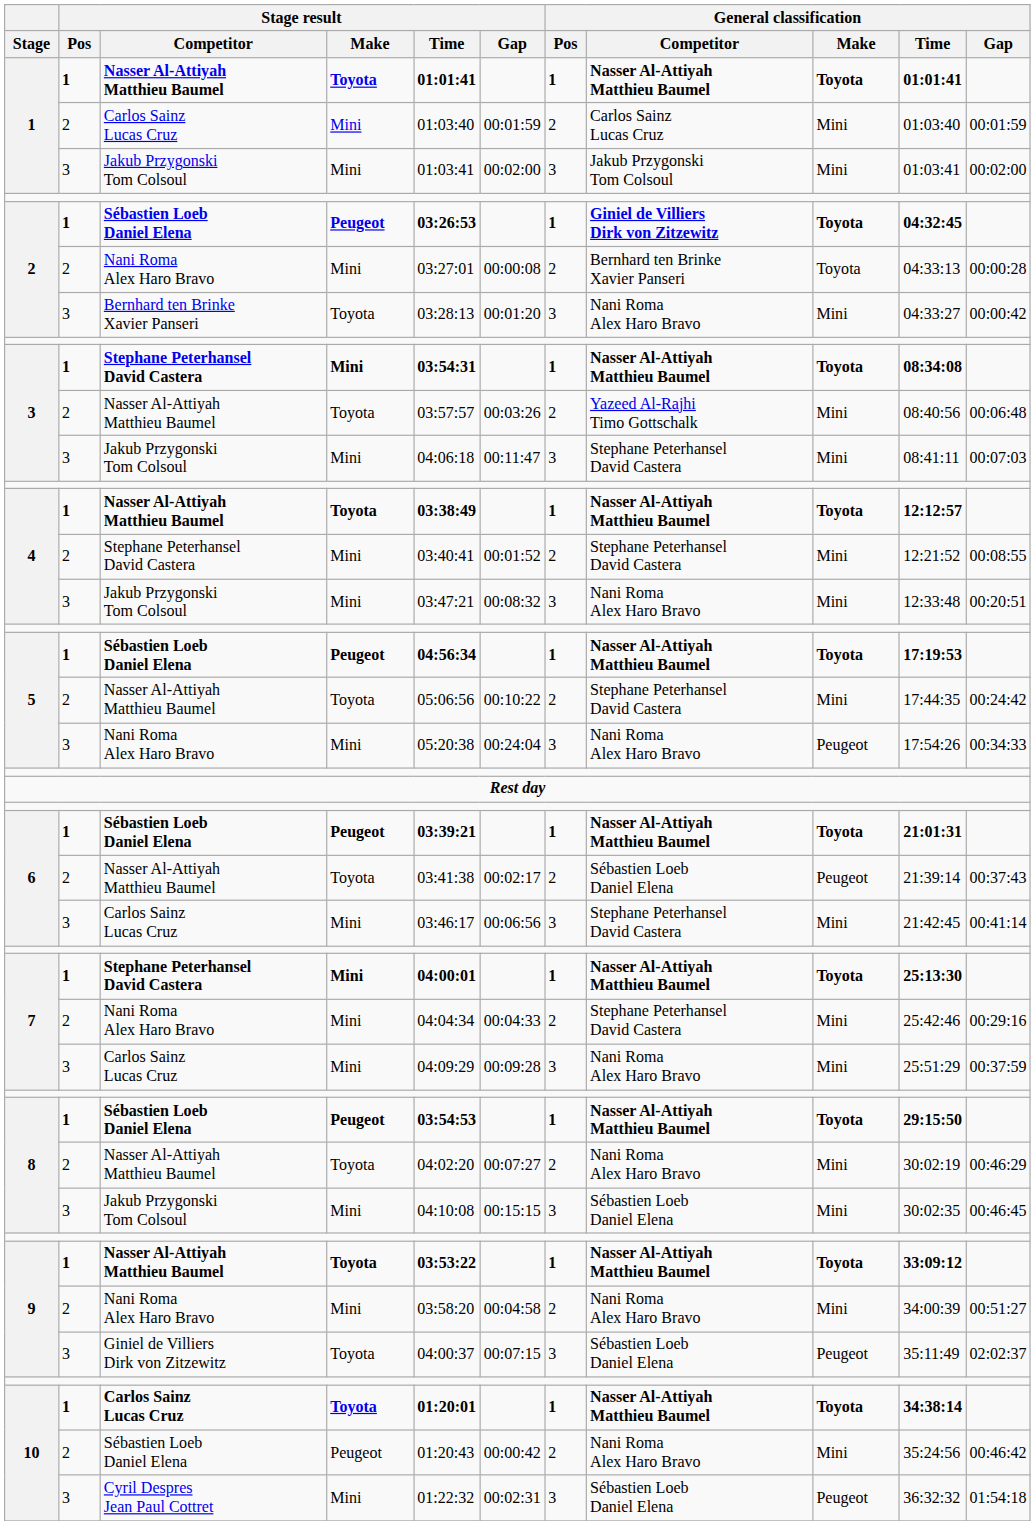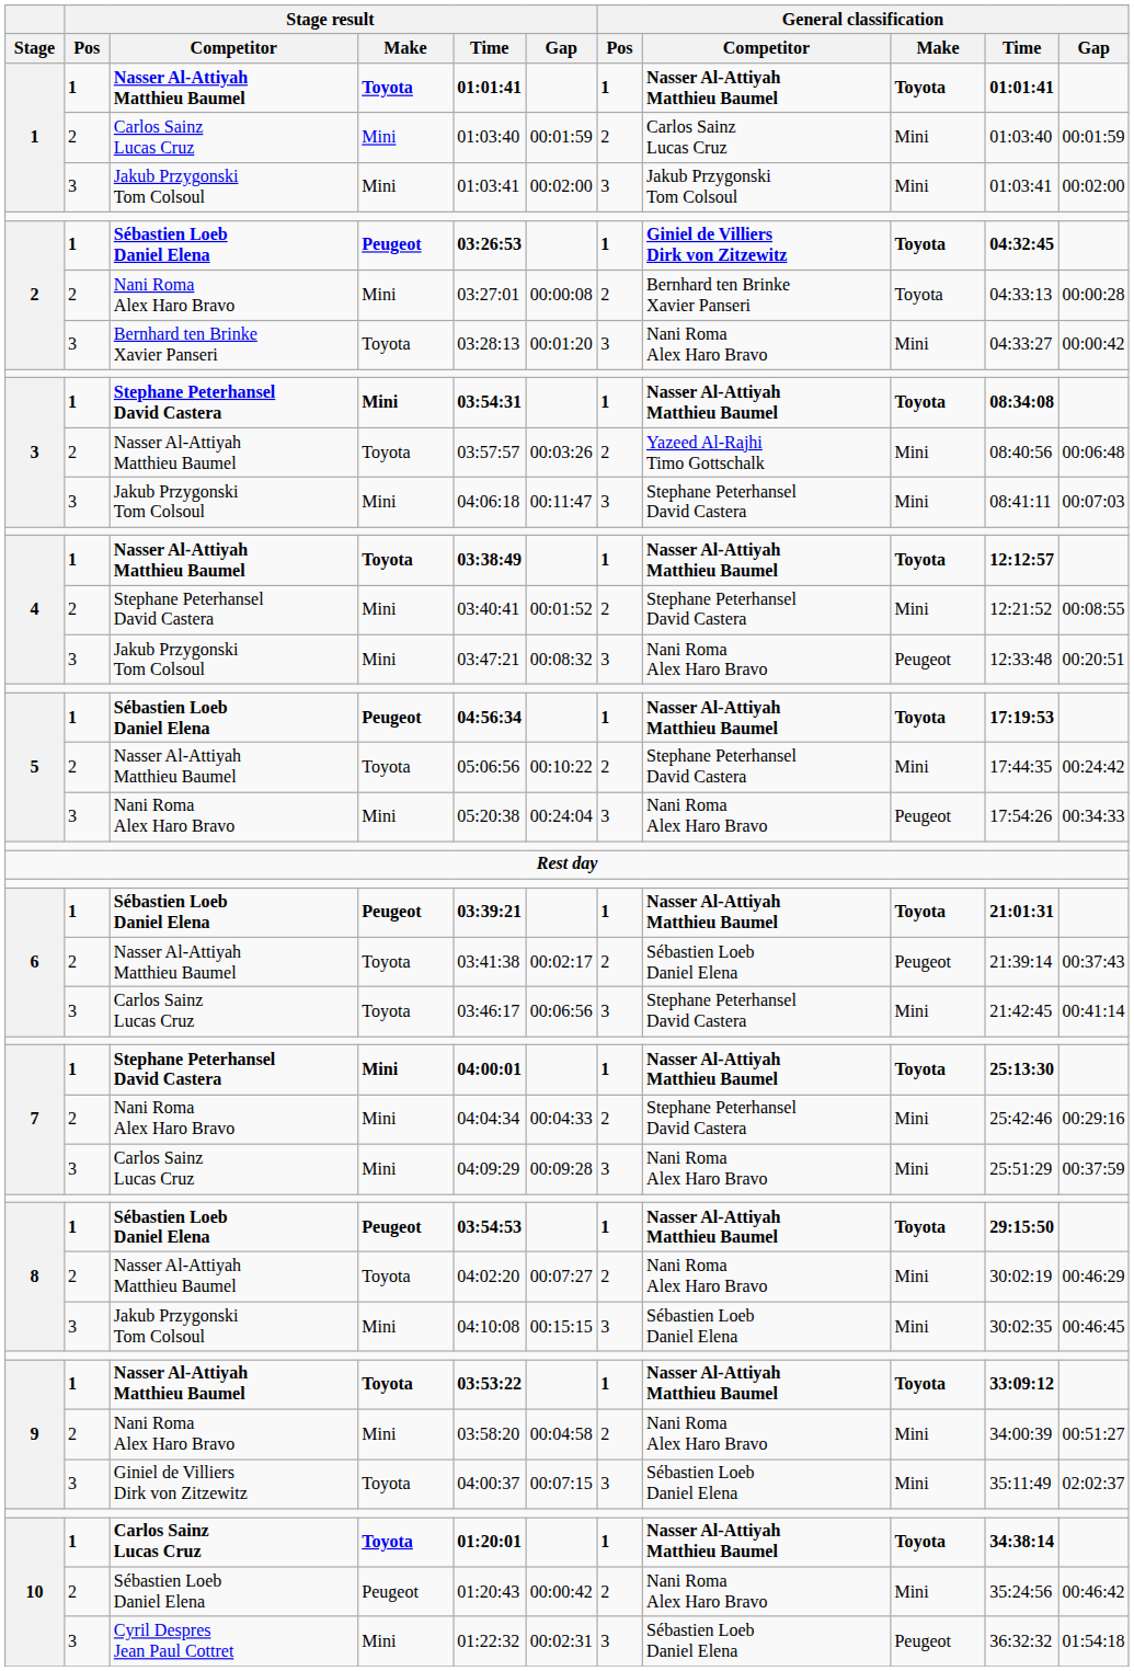 <table class="wikitable" style="font-size:85%;">
 <tr>
 <th></th>
 <th colspan=5>Stage result</th>
 <th colspan=5>General classification</th>
 </tr>
 <tr>
 <th width="40px">Stage</th>
 <th width="30px">Pos</th>
 <th width="200px">Competitor</th>
 <th width="70px">Make</th>
 <th width="40px">Time</th>
 <th width="40px">Gap</th>
 <th width="30px">Pos</th>
 <th width="200px">Competitor</th>
 <th width="70px">Make</th>
 <th width="40px">Time</th>
 <th width="40px">Gap</th>
 </tr>
 <tr>
 <th rowspan=3>1</th>
 <td><strong>1</strong></td>
 <td><strong> <a href='#'>Nasser Al-Attiyah</a><br> Matthieu Baumel</strong></td>
 <td><strong><a href='#'>Toyota</a></strong></td>
 <td><strong>01:01:41</strong></td>
 <td></td>
 <td><strong>1</strong></td>
 <td><strong> Nasser Al-Attiyah<br> Matthieu Baumel</strong></td>
 <td><strong>Toyota</strong></td>
 <td><strong>01:01:41</strong></td>
 <td></td>
 </tr>
 <tr>
 <td>2</td>
 <td> <a href='#'>Carlos Sainz</a><br> <a href='#'>Lucas Cruz</a></td>
 <td><a href='#'>Mini</a></td>
 <td>01:03:40</td>
 <td>00:01:59</td>
 <td>2</td>
 <td> Carlos Sainz<br> Lucas Cruz</td>
 <td>Mini</td>
 <td>01:03:40</td>
 <td>00:01:59</td>
 </tr>
 <tr>
 <td>3</td>
 <td> <a href='#'>Jakub Przygonski</a><br> Tom Colsoul</td>
 <td>Mini</td>
 <td>01:03:41</td>
 <td>00:02:00</td>
 <td>3</td>
 <td> Jakub Przygonski<br> Tom Colsoul</td>
 <td>Mini</td>
 <td>01:03:41</td>
 <td>00:02:00</td>
 </tr>
 <tr>
 <td colspan=11></td>
 </tr>
 <tr>
 <th rowspan=3>2</th>
 <td><strong>1</strong></td>
 <td><strong> <a href='#'>Sébastien Loeb</a><br> <a href='#'>Daniel Elena</a> </strong></td>
 <td><strong><a href='#'>Peugeot</a></strong></td>
 <td><strong>03:26:53</strong></td>
 <td></td>
 <td><strong>1</strong></td>
 <td><strong> <a href='#'>Giniel de Villiers</a><br> <a href='#'>Dirk von Zitzewitz</a></strong></td>
 <td><strong>Toyota</strong></td>
 <td><strong>04:32:45</strong></td>
 <td></td>
 </tr>
 <tr>
 <td>2</td>
 <td> <a href='#'>Nani Roma</a><br> Alex Haro Bravo</td>
 <td>Mini</td>
 <td>03:27:01</td>
 <td>00:00:08</td>
 <td>2</td>
 <td> Bernhard ten Brinke<br> Xavier Panseri</td>
 <td>Toyota</td>
 <td>04:33:13</td>
 <td>00:00:28</td>
 </tr>
 <tr>
 <td>3</td>
 <td> <a href='#'>Bernhard ten Brinke</a><br> Xavier Panseri</td>
 <td>Toyota</td>
 <td>03:28:13</td>
 <td>00:01:20</td>
 <td>3</td>
 <td> Nani Roma<br> Alex Haro Bravo</td>
 <td>Mini</td>
 <td>04:33:27</td>
 <td>00:00:42</td>
 </tr>
 <tr>
 <td colspan=11></td>
 </tr>
 <tr>
 <th rowspan=3>3</th>
 <td><strong>1</strong></td>
 <td><strong> <a href='#'>Stephane Peterhansel</a><br> David Castera</strong></td>
 <td><strong>Mini</strong></td>
 <td><strong>03:54:31</strong></td>
 <td></td>
 <td><strong>1</strong></td>
 <td><strong> Nasser Al-Attiyah<br> Matthieu Baumel</strong></td>
 <td><strong>Toyota</strong></td>
 <td><strong>08:34:08</strong></td>
 <td></td>
 </tr>
 <tr>
 <td>2</td>
 <td> Nasser Al-Attiyah<br> Matthieu Baumel</td>
 <td>Toyota</td>
 <td>03:57:57</td>
 <td>00:03:26</td>
 <td>2</td>
 <td> <a href='#'>Yazeed Al-Rajhi</a><br> Timo Gottschalk</td>
 <td>Mini</td>
 <td>08:40:56</td>
 <td>00:06:48</td>
 </tr>
 <tr>
 <td>3</td>
 <td> Jakub Przygonski<br> Tom Colsoul</td>
 <td>Mini</td>
 <td>04:06:18</td>
 <td>00:11:47</td>
 <td>3</td>
 <td> Stephane Peterhansel<br> David Castera</td>
 <td>Mini</td>
 <td>08:41:11</td>
 <td>00:07:03</td>
 </tr>
 <tr>
 <td colspan=11></td>
 </tr>
 <tr>
 <th rowspan=3>4</th>
 <td><strong>1</strong></td>
 <td><strong> Nasser Al-Attiyah<br> Matthieu Baumel</strong></td>
 <td><strong>Toyota</strong></td>
 <td><strong>03:38:49</strong></td>
 <td></td>
 <td><strong>1</strong></td>
 <td><strong> Nasser Al-Attiyah<br> Matthieu Baumel</strong></td>
 <td><strong>Toyota</strong></td>
 <td><strong>12:12:57</strong></td>
 <td></td>
 </tr>
 <tr>
 <td>2</td>
 <td> Stephane Peterhansel<br> David Castera</td>
 <td>Mini</td>
 <td>03:40:41</td>
 <td>00:01:52</td>
 <td>2</td>
 <td> Stephane Peterhansel<br> David Castera</td>
 <td>Mini</td>
 <td>12:21:52</td>
 <td>00:08:55</td>
 </tr>
 <tr>
 <td>3</td>
 <td> Jakub Przygonski<br> Tom Colsoul</td>
 <td>Mini</td>
 <td>03:47:21</td>
 <td>00:08:32</td>
 <td>3</td>
 <td> Nani Roma<br> Alex Haro Bravo</td>
-<td>Mini</td>
+<td>Peugeot</td>
 <td>12:33:48</td>
 <td>00:20:51</td>
 </tr>
 <tr>
 <td colspan=11></td>
 </tr>
 <tr>
 <th rowspan=3>5</th>
 <td><strong>1</strong></td>
 <td><strong> Sébastien Loeb<br> Daniel Elena</strong></td>
 <td><strong>Peugeot</strong></td>
 <td><strong>04:56:34</strong></td>
 <td></td>
 <td><strong>1</strong></td>
 <td><strong> Nasser Al-Attiyah<br> Matthieu Baumel</strong></td>
 <td><strong>Toyota</strong></td>
 <td><strong>17:19:53</strong></td>
 <td></td>
 </tr>
 <tr>
 <td>2</td>
 <td> Nasser Al-Attiyah<br> Matthieu Baumel</td>
 <td>Toyota</td>
 <td>05:06:56</td>
 <td>00:10:22</td>
 <td>2</td>
 <td> Stephane Peterhansel<br> David Castera</td>
 <td>Mini</td>
 <td>17:44:35</td>
 <td>00:24:42</td>
 </tr>
 <tr>
 <td>3</td>
 <td> Nani Roma<br> Alex Haro Bravo</td>
 <td>Mini</td>
 <td>05:20:38</td>
 <td>00:24:04</td>
 <td>3</td>
 <td> Nani Roma<br> Alex Haro Bravo</td>
 <td>Peugeot</td>
 <td>17:54:26</td>
 <td>00:34:33</td>
 </tr>
 <tr>
 <td colspan=11></td>
 </tr>
 <tr>
 <td colspan=11 style="text-align:center;"><strong><em>Rest day</em></strong></td>
 </tr>
 <tr>
 <td colspan=11></td>
 </tr>
 <tr>
 <th rowspan=3>6</th>
 <td><strong>1</strong></td>
 <td><strong> Sébastien Loeb<br> Daniel Elena</strong></td>
 <td><strong>Peugeot</strong></td>
 <td><strong>03:39:21</strong></td>
 <td></td>
 <td><strong>1</strong></td>
 <td><strong> Nasser Al-Attiyah<br> Matthieu Baumel</strong></td>
 <td><strong>Toyota</strong></td>
 <td><strong>21:01:31</strong></td>
 <td></td>
 </tr>
 <tr>
 <td>2</td>
 <td> Nasser Al-Attiyah<br> Matthieu Baumel</td>
 <td>Toyota</td>
 <td>03:41:38</td>
 <td>00:02:17</td>
 <td>2</td>
 <td> Sébastien Loeb<br> Daniel Elena</td>
 <td>Peugeot</td>
 <td>21:39:14</td>
 <td>00:37:43</td>
 </tr>
 <tr>
 <td>3</td>
 <td> Carlos Sainz<br> Lucas Cruz</td>
-<td>Mini</td>
+<td>Toyota</td>
 <td>03:46:17</td>
 <td>00:06:56</td>
 <td>3</td>
 <td> Stephane Peterhansel<br> David Castera</td>
 <td>Mini</td>
 <td>21:42:45</td>
 <td>00:41:14</td>
 </tr>
 <tr>
 <td colspan=11></td>
 </tr>
 <tr>
 <th rowspan=3>7</th>
 <td><strong>1</strong></td>
 <td><strong> Stephane Peterhansel<br> David Castera</strong></td>
 <td><strong>Mini</strong></td>
 <td><strong>04:00:01</strong></td>
 <td></td>
 <td><strong>1</strong></td>
 <td><strong> Nasser Al-Attiyah<br> Matthieu Baumel</strong></td>
 <td><strong>Toyota</strong></td>
 <td><strong>25:13:30</strong></td>
 <td></td>
 </tr>
 <tr>
 <td>2</td>
 <td> Nani Roma<br> Alex Haro Bravo</td>
 <td>Mini</td>
 <td>04:04:34</td>
 <td>00:04:33</td>
 <td>2</td>
 <td> Stephane Peterhansel<br> David Castera</td>
 <td>Mini</td>
 <td>25:42:46</td>
 <td>00:29:16</td>
 </tr>
 <tr>
 <td>3</td>
 <td> Carlos Sainz<br> Lucas Cruz</td>
 <td>Mini</td>
 <td>04:09:29</td>
 <td>00:09:28</td>
 <td>3</td>
 <td> Nani Roma<br> Alex Haro Bravo</td>
 <td>Mini</td>
 <td>25:51:29</td>
 <td>00:37:59</td>
 </tr>
 <tr>
 <td colspan=11></td>
 </tr>
 <tr>
 <th rowspan=3>8</th>
 <td><strong>1</strong></td>
 <td><strong> Sébastien Loeb<br> Daniel Elena</strong></td>
 <td><strong>Peugeot</strong></td>
 <td><strong>03:54:53</strong></td>
 <td></td>
 <td><strong>1</strong></td>
 <td><strong> Nasser Al-Attiyah<br> Matthieu Baumel</strong></td>
 <td><strong>Toyota</strong></td>
 <td><strong>29:15:50</strong></td>
 <td></td>
 </tr>
 <tr>
 <td>2</td>
 <td> Nasser Al-Attiyah<br> Matthieu Baumel</td>
 <td>Toyota</td>
 <td>04:02:20</td>
 <td>00:07:27</td>
 <td>2</td>
 <td> Nani Roma<br> Alex Haro Bravo</td>
 <td>Mini</td>
 <td>30:02:19</td>
 <td>00:46:29</td>
 </tr>
 <tr>
 <td>3</td>
 <td> Jakub Przygonski<br> Tom Colsoul</td>
 <td>Mini</td>
 <td>04:10:08</td>
 <td>00:15:15</td>
 <td>3</td>
 <td> Sébastien Loeb<br> Daniel Elena</td>
 <td>Mini</td>
 <td>30:02:35</td>
 <td>00:46:45</td>
 </tr>
 <tr>
 <td colspan=11></td>
 </tr>
 <tr>
 <th rowspan=3>9</th>
 <td><strong>1</strong></td>
 <td><strong> Nasser Al-Attiyah<br> Matthieu Baumel</strong></td>
 <td><strong>Toyota</strong></td>
 <td><strong>03:53:22</strong></td>
 <td></td>
 <td><strong>1</strong></td>
 <td><strong> Nasser Al-Attiyah<br> Matthieu Baumel</strong></td>
 <td><strong>Toyota</strong></td>
 <td><strong>33:09:12</strong></td>
 <td></td>
 </tr>
 <tr>
 <td>2</td>
 <td> Nani Roma<br> Alex Haro Bravo</td>
 <td>Mini</td>
 <td>03:58:20</td>
 <td>00:04:58</td>
 <td>2</td>
 <td> Nani Roma<br> Alex Haro Bravo</td>
 <td>Mini</td>
 <td>34:00:39</td>
 <td>00:51:27</td>
 </tr>
 <tr>
 <td>3</td>
 <td> Giniel de Villiers<br> Dirk von Zitzewitz</td>
 <td>Toyota</td>
 <td>04:00:37</td>
 <td>00:07:15</td>
 <td>3</td>
 <td> Sébastien Loeb<br> Daniel Elena</td>
-<td>Peugeot</td>
+<td>Mini</td>
 <td>35:11:49</td>
 <td>02:02:37</td>
 </tr>
 <tr>
 <td colspan=11></td>
 </tr>
 <tr>
 <th rowspan=3>10</th>
 <td><strong>1</strong></td>
 <td><strong> Carlos Sainz<br> Lucas Cruz</strong></td>
 <td><strong><a href='#'>Toyota</a></strong></td>
 <td><strong>01:20:01</strong></td>
 <td></td>
 <td><strong>1</strong></td>
 <td><strong> Nasser Al-Attiyah<br> Matthieu Baumel</strong></td>
 <td><strong>Toyota</strong></td>
 <td><strong>34:38:14</strong></td>
 <td></td>
 </tr>
 <tr>
 <td>2</td>
 <td> Sébastien Loeb<br> Daniel Elena</td>
 <td>Peugeot</td>
 <td>01:20:43</td>
 <td>00:00:42</td>
 <td>2</td>
 <td> Nani Roma<br> Alex Haro Bravo</td>
 <td>Mini</td>
 <td>35:24:56</td>
 <td>00:46:42</td>
 </tr>
 <tr>
 <td>3</td>
 <td> <a href='#'>Cyril Despres</a><br> <a href='#'>Jean Paul Cottret</a></td>
 <td>Mini</td>
 <td>01:22:32</td>
 <td>00:02:31</td>
 <td>3</td>
 <td> Sébastien Loeb<br> Daniel Elena</td>
 <td>Peugeot</td>
 <td>36:32:32</td>
 <td>01:54:18</td>
 </tr>
 </table>
